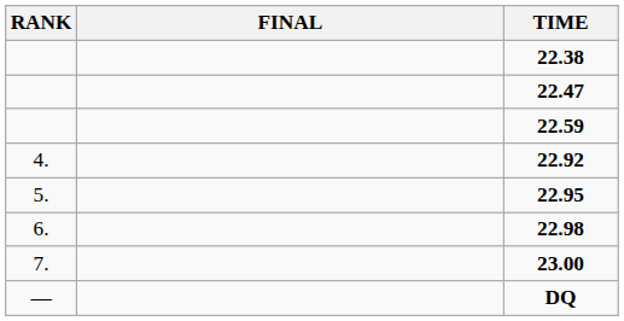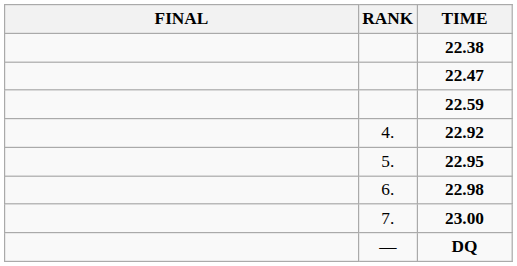 <table class="wikitable" style="border-collapse: collapse; font-size: 90%;">
 <tr>
+<th style="width: 20em">FINAL</th>
 <th>RANK</th>
-<th style="width: 20em">FINAL</th>
 <th style="width: 5em">TIME</th>
 </tr>
 <tr>
+<td></td>
 <td align="center"></td>
-<td></td>
 <td align="center"><strong>22.38</strong></td>
 </tr>
 <tr>
+<td></td>
 <td align="center"></td>
-<td></td>
 <td align="center"><strong>22.47</strong></td>
 </tr>
 <tr>
+<td></td>
 <td align="center"></td>
-<td></td>
 <td align="center"><strong>22.59</strong></td>
 </tr>
 <tr>
+<td></td>
 <td align="center">4.</td>
-<td></td>
 <td align="center"><strong>22.92</strong></td>
 </tr>
 <tr>
+<td></td>
 <td align="center">5.</td>
-<td></td>
 <td align="center"><strong>22.95</strong></td>
 </tr>
 <tr>
+<td></td>
 <td align="center">6.</td>
-<td></td>
 <td align="center"><strong>22.98</strong></td>
 </tr>
 <tr>
+<td></td>
 <td align="center">7.</td>
-<td></td>
 <td align="center"><strong>23.00</strong></td>
 </tr>
 <tr>
+<td></td>
 <td align="center">—</td>
-<td></td>
 <td align="center"><strong>DQ</strong></td>
 </tr>
 </table>
